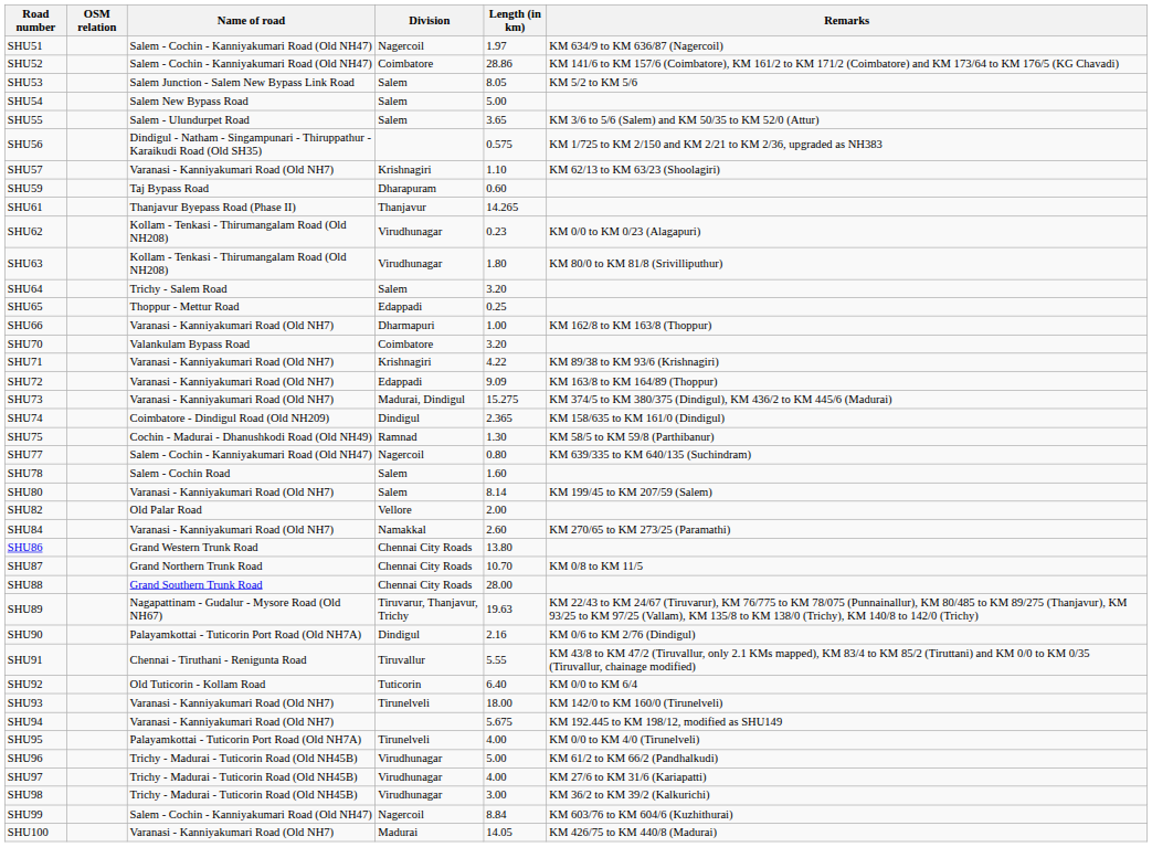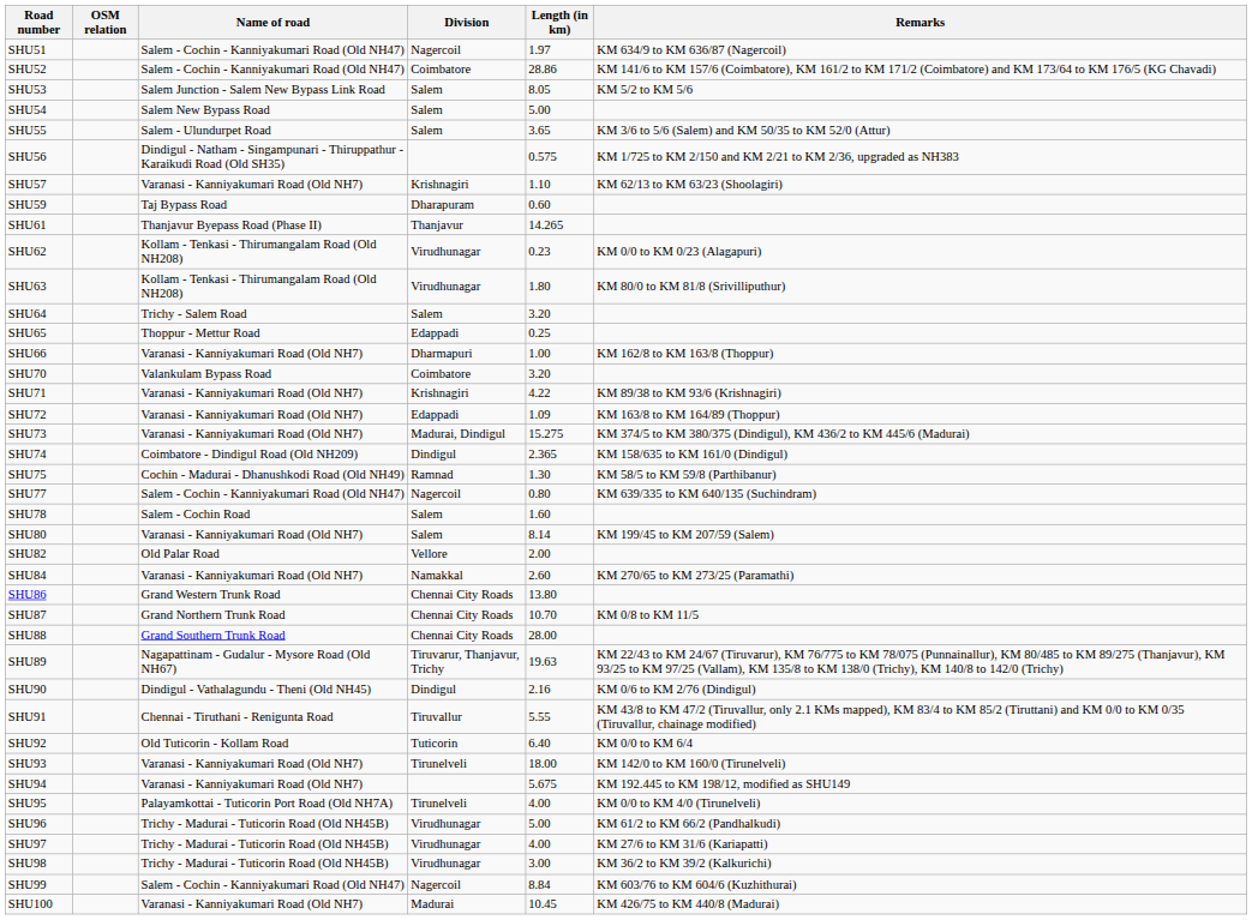 <table class="wikitable">
 <tr>
 <th>Road number</th>
 <th>OSM relation</th>
 <th>Name of road</th>
 <th>Division</th>
 <th>Length (in km)</th>
 <th>Remarks</th>
 </tr>
 <tr>
 <td>SHU51</td>
 <td></td>
 <td>Salem - Cochin - Kanniyakumari Road (Old NH47)</td>
 <td>Nagercoil</td>
 <td>1.97</td>
 <td>KM 634/9 to KM 636/87 (Nagercoil)</td>
 </tr>
 <tr>
 <td>SHU52</td>
 <td></td>
 <td>Salem - Cochin - Kanniyakumari Road (Old NH47)</td>
 <td>Coimbatore</td>
 <td>28.86</td>
 <td>KM 141/6 to KM 157/6 (Coimbatore), KM 161/2 to KM 171/2 (Coimbatore) and KM 173/64 to KM 176/5 (KG Chavadi)</td>
 </tr>
 <tr>
 <td>SHU53</td>
 <td></td>
 <td>Salem Junction - Salem New Bypass Link Road</td>
 <td>Salem</td>
 <td>8.05</td>
 <td>KM 5/2 to KM 5/6</td>
 </tr>
 <tr>
 <td>SHU54</td>
 <td></td>
 <td>Salem New Bypass Road</td>
 <td>Salem</td>
 <td>5.00</td>
 <td></td>
 </tr>
 <tr>
 <td>SHU55</td>
 <td></td>
 <td>Salem - Ulundurpet Road</td>
 <td>Salem</td>
 <td>3.65</td>
 <td>KM 3/6 to 5/6 (Salem) and KM 50/35 to KM 52/0 (Attur)</td>
 </tr>
 <tr>
 <td>SHU56</td>
 <td></td>
 <td>Dindigul - Natham - Singampunari - Thiruppathur - Karaikudi Road (Old SH35)</td>
 <td></td>
 <td>0.575</td>
 <td>KM 1/725 to KM 2/150 and KM 2/21 to KM 2/36, upgraded as NH383</td>
 </tr>
 <tr>
 <td>SHU57</td>
 <td></td>
 <td>Varanasi - Kanniyakumari Road (Old NH7)</td>
 <td>Krishnagiri</td>
 <td>1.10</td>
 <td>KM 62/13 to KM 63/23 (Shoolagiri)</td>
 </tr>
 <tr>
 <td>SHU59</td>
 <td></td>
 <td>Taj Bypass Road</td>
 <td>Dharapuram</td>
 <td>0.60</td>
 <td></td>
 </tr>
 <tr>
 <td>SHU61</td>
 <td></td>
 <td>Thanjavur Byepass Road (Phase II)</td>
 <td>Thanjavur</td>
 <td>14.265</td>
 <td></td>
 </tr>
 <tr>
 <td>SHU62</td>
 <td></td>
 <td>Kollam - Tenkasi - Thirumangalam Road (Old NH208)</td>
 <td>Virudhunagar</td>
 <td>0.23</td>
 <td>KM 0/0 to KM 0/23 (Alagapuri)</td>
 </tr>
 <tr>
 <td>SHU63</td>
 <td></td>
 <td>Kollam - Tenkasi - Thirumangalam Road (Old NH208)</td>
 <td>Virudhunagar</td>
 <td>1.80</td>
 <td>KM 80/0 to KM 81/8 (Srivilliputhur)</td>
 </tr>
 <tr>
 <td>SHU64</td>
 <td></td>
 <td>Trichy - Salem Road</td>
 <td>Salem</td>
 <td>3.20</td>
 <td></td>
 </tr>
 <tr>
 <td>SHU65</td>
 <td></td>
 <td>Thoppur - Mettur Road</td>
 <td>Edappadi</td>
 <td>0.25</td>
 <td></td>
 </tr>
 <tr>
 <td>SHU66</td>
 <td></td>
 <td>Varanasi - Kanniyakumari Road (Old NH7)</td>
 <td>Dharmapuri</td>
 <td>1.00</td>
 <td>KM 162/8 to KM 163/8 (Thoppur)</td>
 </tr>
 <tr>
 <td>SHU70</td>
 <td></td>
 <td>Valankulam Bypass Road</td>
 <td>Coimbatore</td>
 <td>3.20</td>
 <td></td>
 </tr>
 <tr>
 <td>SHU71</td>
 <td></td>
 <td>Varanasi - Kanniyakumari Road (Old NH7)</td>
 <td>Krishnagiri</td>
 <td>4.22</td>
 <td>KM 89/38 to KM 93/6 (Krishnagiri)</td>
 </tr>
 <tr>
 <td>SHU72</td>
 <td></td>
 <td>Varanasi - Kanniyakumari Road (Old NH7)</td>
 <td>Edappadi</td>
-<td>9.09</td>
+<td>1.09</td>
 <td>KM 163/8 to KM 164/89 (Thoppur)</td>
 </tr>
 <tr>
 <td>SHU73</td>
 <td></td>
 <td>Varanasi - Kanniyakumari Road (Old NH7)</td>
 <td>Madurai, Dindigul</td>
 <td>15.275</td>
 <td>KM 374/5 to KM 380/375 (Dindigul), KM 436/2 to KM 445/6 (Madurai)</td>
 </tr>
 <tr>
 <td>SHU74</td>
 <td></td>
 <td>Coimbatore - Dindigul Road (Old NH209)</td>
 <td>Dindigul</td>
 <td>2.365</td>
 <td>KM 158/635 to KM 161/0 (Dindigul)</td>
 </tr>
 <tr>
 <td>SHU75</td>
 <td></td>
 <td>Cochin - Madurai - Dhanushkodi Road (Old NH49)</td>
 <td>Ramnad</td>
 <td>1.30</td>
 <td>KM 58/5 to KM 59/8 (Parthibanur)</td>
 </tr>
 <tr>
 <td>SHU77</td>
 <td></td>
 <td>Salem - Cochin - Kanniyakumari Road (Old NH47)</td>
 <td>Nagercoil</td>
 <td>0.80</td>
 <td>KM 639/335 to KM 640/135 (Suchindram)</td>
 </tr>
 <tr>
 <td>SHU78</td>
 <td></td>
 <td>Salem - Cochin Road</td>
 <td>Salem</td>
 <td>1.60</td>
 <td></td>
 </tr>
 <tr>
 <td>SHU80</td>
 <td></td>
 <td>Varanasi - Kanniyakumari Road (Old NH7)</td>
 <td>Salem</td>
 <td>8.14</td>
 <td>KM 199/45 to KM 207/59 (Salem)</td>
 </tr>
 <tr>
 <td>SHU82</td>
 <td></td>
 <td>Old Palar Road</td>
 <td>Vellore</td>
 <td>2.00</td>
 <td></td>
 </tr>
 <tr>
 <td>SHU84</td>
 <td></td>
 <td>Varanasi - Kanniyakumari Road (Old NH7)</td>
 <td>Namakkal</td>
 <td>2.60</td>
 <td>KM 270/65 to KM 273/25 (Paramathi)</td>
 </tr>
 <tr>
 <td><a href='#'>SHU86</a></td>
 <td></td>
 <td>Grand Western Trunk Road</td>
 <td>Chennai City Roads</td>
 <td>13.80</td>
 <td></td>
 </tr>
 <tr>
 <td>SHU87</td>
 <td></td>
 <td>Grand Northern Trunk Road</td>
 <td>Chennai City Roads</td>
 <td>10.70</td>
 <td>KM 0/8 to KM 11/5</td>
 </tr>
 <tr>
 <td>SHU88</td>
 <td></td>
 <td><a href='#'>Grand Southern Trunk Road</a></td>
 <td>Chennai City Roads</td>
 <td>28.00</td>
 <td></td>
 </tr>
 <tr>
 <td>SHU89</td>
 <td></td>
 <td>Nagapattinam - Gudalur - Mysore Road (Old NH67)</td>
 <td>Tiruvarur, Thanjavur, Trichy</td>
 <td>19.63</td>
 <td>KM 22/43 to KM 24/67 (Tiruvarur), KM 76/775 to KM 78/075 (Punnainallur), KM 80/485 to KM 89/275 (Thanjavur), KM 93/25 to KM 97/25 (Vallam), KM 135/8 to KM 138/0 (Trichy), KM 140/8 to 142/0 (Trichy)</td>
 </tr>
 <tr>
 <td>SHU90</td>
 <td></td>
-<td>Palayamkottai - Tuticorin Port Road (Old NH7A)</td>
+<td>Dindigul - Vathalagundu - Theni (Old NH45)</td>
 <td>Dindigul</td>
 <td>2.16</td>
 <td>KM 0/6 to KM 2/76 (Dindigul)</td>
 </tr>
 <tr>
 <td>SHU91</td>
 <td></td>
 <td>Chennai - Tiruthani - Renigunta Road</td>
 <td>Tiruvallur</td>
 <td>5.55</td>
 <td>KM 43/8 to KM 47/2 (Tiruvallur, only 2.1 KMs mapped), KM 83/4 to KM 85/2 (Tiruttani) and KM 0/0 to KM 0/35 (Tiruvallur, chainage modified)</td>
 </tr>
 <tr>
 <td>SHU92</td>
 <td></td>
 <td>Old Tuticorin - Kollam Road</td>
 <td>Tuticorin</td>
 <td>6.40</td>
 <td>KM 0/0 to KM 6/4</td>
 </tr>
 <tr>
 <td>SHU93</td>
 <td></td>
 <td>Varanasi - Kanniyakumari Road (Old NH7)</td>
 <td>Tirunelveli</td>
 <td>18.00</td>
 <td>KM 142/0 to KM 160/0 (Tirunelveli)</td>
 </tr>
 <tr>
 <td>SHU94</td>
 <td></td>
 <td>Varanasi - Kanniyakumari Road (Old NH7)</td>
 <td></td>
 <td>5.675</td>
 <td>KM 192.445 to KM 198/12, modified as SHU149</td>
 </tr>
 <tr>
 <td>SHU95</td>
 <td></td>
 <td>Palayamkottai - Tuticorin Port Road (Old NH7A)</td>
 <td>Tirunelveli</td>
 <td>4.00</td>
 <td>KM 0/0 to KM 4/0 (Tirunelveli)</td>
 </tr>
 <tr>
 <td>SHU96</td>
 <td></td>
 <td>Trichy - Madurai - Tuticorin Road (Old NH45B)</td>
 <td>Virudhunagar</td>
 <td>5.00</td>
 <td>KM 61/2 to KM 66/2 (Pandhalkudi)</td>
 </tr>
 <tr>
 <td>SHU97</td>
 <td></td>
 <td>Trichy - Madurai - Tuticorin Road (Old NH45B)</td>
 <td>Virudhunagar</td>
 <td>4.00</td>
 <td>KM 27/6 to KM 31/6 (Kariapatti)</td>
 </tr>
 <tr>
 <td>SHU98</td>
 <td></td>
 <td>Trichy - Madurai - Tuticorin Road (Old NH45B)</td>
 <td>Virudhunagar</td>
 <td>3.00</td>
 <td>KM 36/2 to KM 39/2 (Kalkurichi)</td>
 </tr>
 <tr>
 <td>SHU99</td>
 <td></td>
 <td>Salem - Cochin - Kanniyakumari Road (Old NH47)</td>
 <td>Nagercoil</td>
 <td>8.84</td>
 <td>KM 603/76 to KM 604/6 (Kuzhithurai)</td>
 </tr>
 <tr>
 <td>SHU100</td>
 <td></td>
 <td>Varanasi - Kanniyakumari Road (Old NH7)</td>
 <td>Madurai</td>
-<td>14.05</td>
+<td>10.45</td>
 <td>KM 426/75 to KM 440/8 (Madurai)</td>
 </tr>
 </table>
